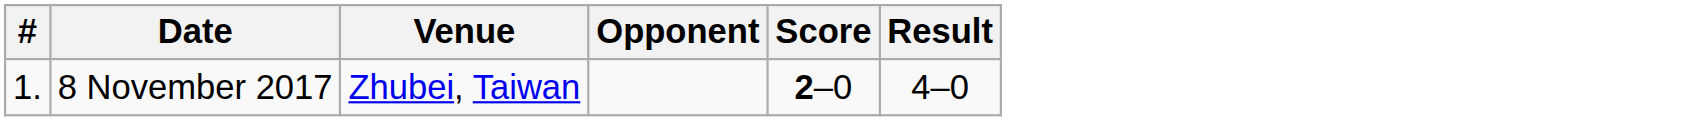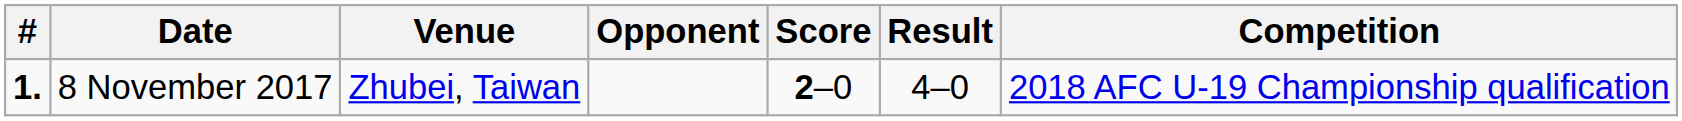 <table class="wikitable">
 <tr>
 <th>#</th>
 <th>Date</th>
 <th>Venue</th>
 <th>Opponent</th>
 <th>Score</th>
 <th>Result</th>
+<th>Competition</th>
 </tr>
 <tr>
-<td>1.</td>
+<td><strong>1.</strong></td>
 <td>8 November 2017</td>
 <td><a href='#'>Zhubei</a>, <a href='#'>Taiwan</a></td>
 <td></td>
 <td align=center><strong>2</strong>–0</td>
 <td align=center>4–0</td>
+<td><a href='#'>2018 AFC U-19 Championship qualification</a></td>
 </tr>
 </table>
